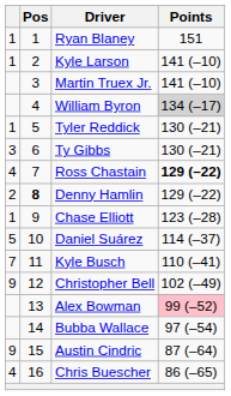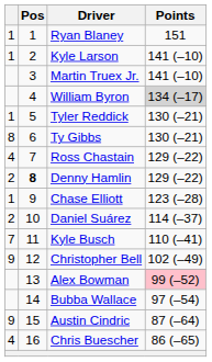 <table class="wikitable" style="font-size: 95%;">
 <tr>
 <th></th>
 <th>Pos</th>
 <th>Driver</th>
 <th>Points</th>
 </tr>
 <tr>
 <td align="left"> 1</td>
 <td style="text-align:center;">1</td>
 <td><a href='#'>Ryan Blaney</a></td>
 <td style="text-align:center;">151</td>
 </tr>
 <tr>
 <td align="left"> 1</td>
 <td style="text-align:center;">2</td>
 <td><a href='#'>Kyle Larson</a></td>
 <td style="text-align:center;">141 (–10)</td>
 </tr>
 <tr>
 <td align="left"></td>
 <td style="text-align:center;">3</td>
 <td><a href='#'>Martin Truex Jr.</a></td>
 <td style="text-align:center;">141 (–10)</td>
 </tr>
 <tr>
 <td align="left"></td>
 <td style="text-align:center;">4</td>
 <td><a href='#'>William Byron</a></td>
 <td style="background: lightgrey; text-align:center;">134 (–17)</td>
 </tr>
 <tr>
 <td align="left"> 1</td>
 <td style="text-align:center;">5</td>
 <td><a href='#'>Tyler Reddick</a></td>
 <td style="text-align:center;">130 (–21)</td>
 </tr>
 <tr>
-<td align="left"> 3</td>
+<td align="left"> 8</td>
 <td style="text-align:center;">6</td>
 <td><a href='#'>Ty Gibbs</a></td>
 <td style="text-align:center;">130 (–21)</td>
 </tr>
 <tr>
 <td align="left"> 4</td>
 <td style="text-align:center;">7</td>
 <td><a href='#'>Ross Chastain</a></td>
-<td style="text-align:center;"><strong>129 (–22)</strong></td>
+<td style="text-align:center;">129 (–22)</td>
 </tr>
 <tr>
 <td align="left"> 2</td>
 <td style="text-align:center;"><strong>8</strong></td>
 <td><a href='#'>Denny Hamlin</a></td>
 <td style="text-align:center;">129 (–22)</td>
 </tr>
 <tr>
 <td align="left"> 1</td>
 <td style="text-align:center;">9</td>
 <td><a href='#'>Chase Elliott</a></td>
 <td style="text-align:center;">123 (–28)</td>
 </tr>
 <tr>
-<td align="left"> 5</td>
+<td align="left"> 2</td>
 <td style="text-align:center;">10</td>
 <td><a href='#'>Daniel Suárez</a></td>
 <td style="text-align:center;">114 (–37)</td>
 </tr>
 <tr>
 <td align="left"> 7</td>
 <td style="text-align:center;">11</td>
 <td><a href='#'>Kyle Busch</a></td>
 <td style="text-align:center;">110 (–41)</td>
 </tr>
 <tr>
 <td align="left"> 9</td>
 <td style="text-align:center;">12</td>
 <td><a href='#'>Christopher Bell</a></td>
 <td style="text-align:center;">102 (–49)</td>
 </tr>
 <tr>
 <td align="left"></td>
 <td style="text-align:center;">13</td>
 <td><a href='#'>Alex Bowman</a></td>
 <td style="background: pink; text-align:center;">99 (–52)</td>
 </tr>
 <tr>
 <td align="left"></td>
 <td style="text-align:center;">14</td>
 <td><a href='#'>Bubba Wallace</a></td>
 <td style="text-align:center;">97 (–54)</td>
 </tr>
 <tr>
 <td align="left"> 9</td>
 <td style="text-align:center;">15</td>
 <td><a href='#'>Austin Cindric</a></td>
 <td style="text-align:center;">87 (–64)</td>
 </tr>
 <tr>
 <td align="left"> 4</td>
 <td style="text-align:center;">16</td>
 <td><a href='#'>Chris Buescher</a></td>
 <td style="text-align:center;">86 (–65)</td>
 </tr>
 <tr class="sortbottom">
 <th colspan="9"></th>
 </tr>
 </table>
